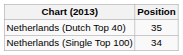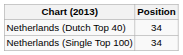 <table class="wikitable sortable">
 <tr>
 <th>Chart (2013)</th>
 <th>Position</th>
 </tr>
 <tr>
 <td>Netherlands (Dutch Top 40)</td>
-<td style="text-align:center;">35</td>
+<td style="text-align:center;">34</td>
 </tr>
 <tr>
 <td>Netherlands (Single Top 100)</td>
 <td style="text-align:center;">34</td>
 </tr>
 </table>
